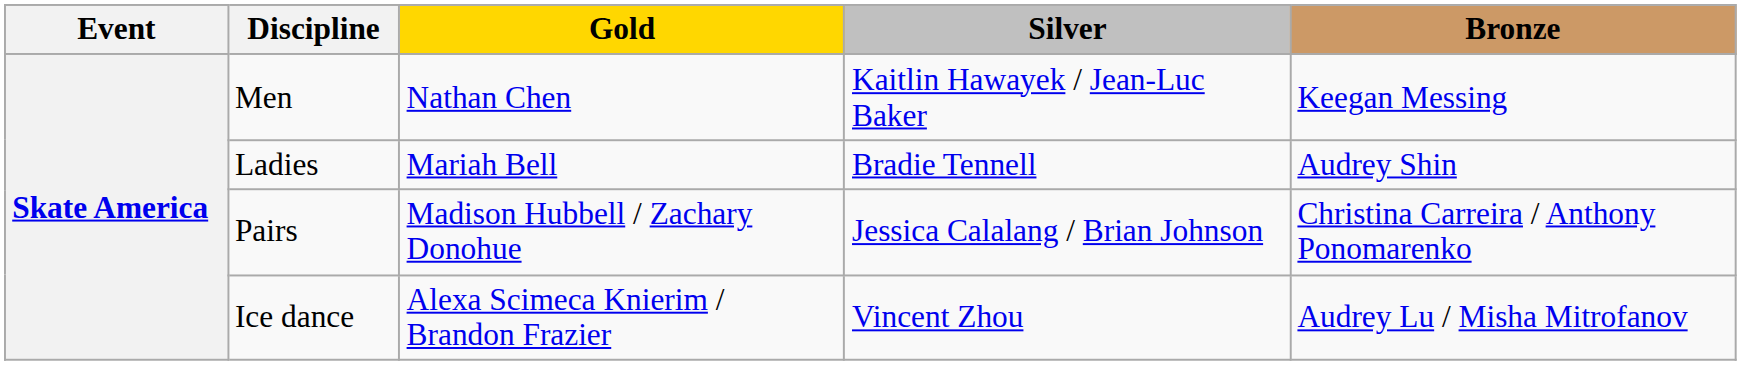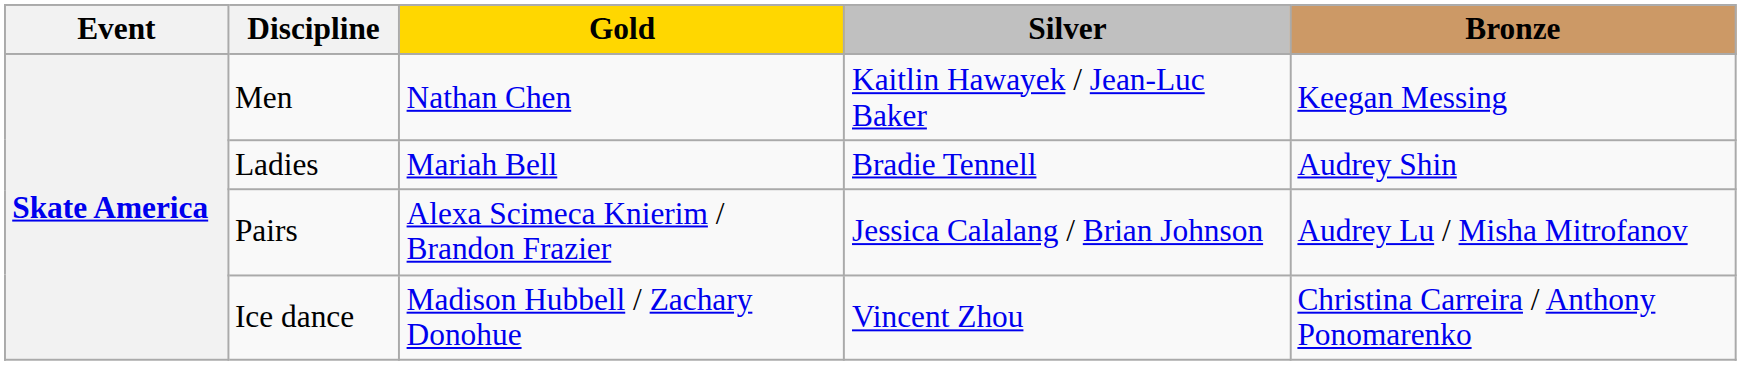 <table class="wikitable unsortable" style="text-align:left; width:100%">
 <tr>
 <th scope="col" style="width:10%">Event</th>
 <th scope="col" style="width:5%">Discipline</th>
 <td scope="col" style="text-align:center; width:20%; background:gold"><strong>Gold</strong></td>
 <td scope="col" style="text-align:center; width:20%; background:silver"><strong>Silver</strong></td>
 <td scope="col" style="text-align:center; width:20%; background:#c96"><strong>Bronze</strong></td>
 </tr>
 <tr>
 <th scope="row" style="text-align:left" rowspan="4"> <a href='#'>Skate America</a></th>
 <td>Men</td>
 <td> <a href='#'>Nathan Chen</a></td>
 <td> <a href='#'>Kaitlin Hawayek</a> / <a href='#'>Jean-Luc Baker</a></td>
 <td> <a href='#'>Keegan Messing</a></td>
 </tr>
 <tr>
 <td>Ladies</td>
 <td> <a href='#'>Mariah Bell</a></td>
 <td> <a href='#'>Bradie Tennell</a></td>
 <td> <a href='#'>Audrey Shin</a></td>
 </tr>
 <tr>
 <td>Pairs</td>
-<td> <a href='#'>Madison Hubbell</a> / <a href='#'>Zachary Donohue</a></td>
+<td> <a href='#'>Alexa Scimeca Knierim</a> / <a href='#'>Brandon Frazier</a></td>
 <td> <a href='#'>Jessica Calalang</a> / <a href='#'>Brian Johnson</a></td>
-<td> <a href='#'>Christina Carreira</a> / <a href='#'>Anthony Ponomarenko</a></td>
+<td> <a href='#'>Audrey Lu</a> / <a href='#'>Misha Mitrofanov</a></td>
 </tr>
 <tr>
 <td>Ice dance</td>
-<td> <a href='#'>Alexa Scimeca Knierim</a> / <a href='#'>Brandon Frazier</a></td>
+<td> <a href='#'>Madison Hubbell</a> / <a href='#'>Zachary Donohue</a></td>
 <td> <a href='#'>Vincent Zhou</a></td>
-<td> <a href='#'>Audrey Lu</a> / <a href='#'>Misha Mitrofanov</a></td>
+<td> <a href='#'>Christina Carreira</a> / <a href='#'>Anthony Ponomarenko</a></td>
 </tr>
 </table>
